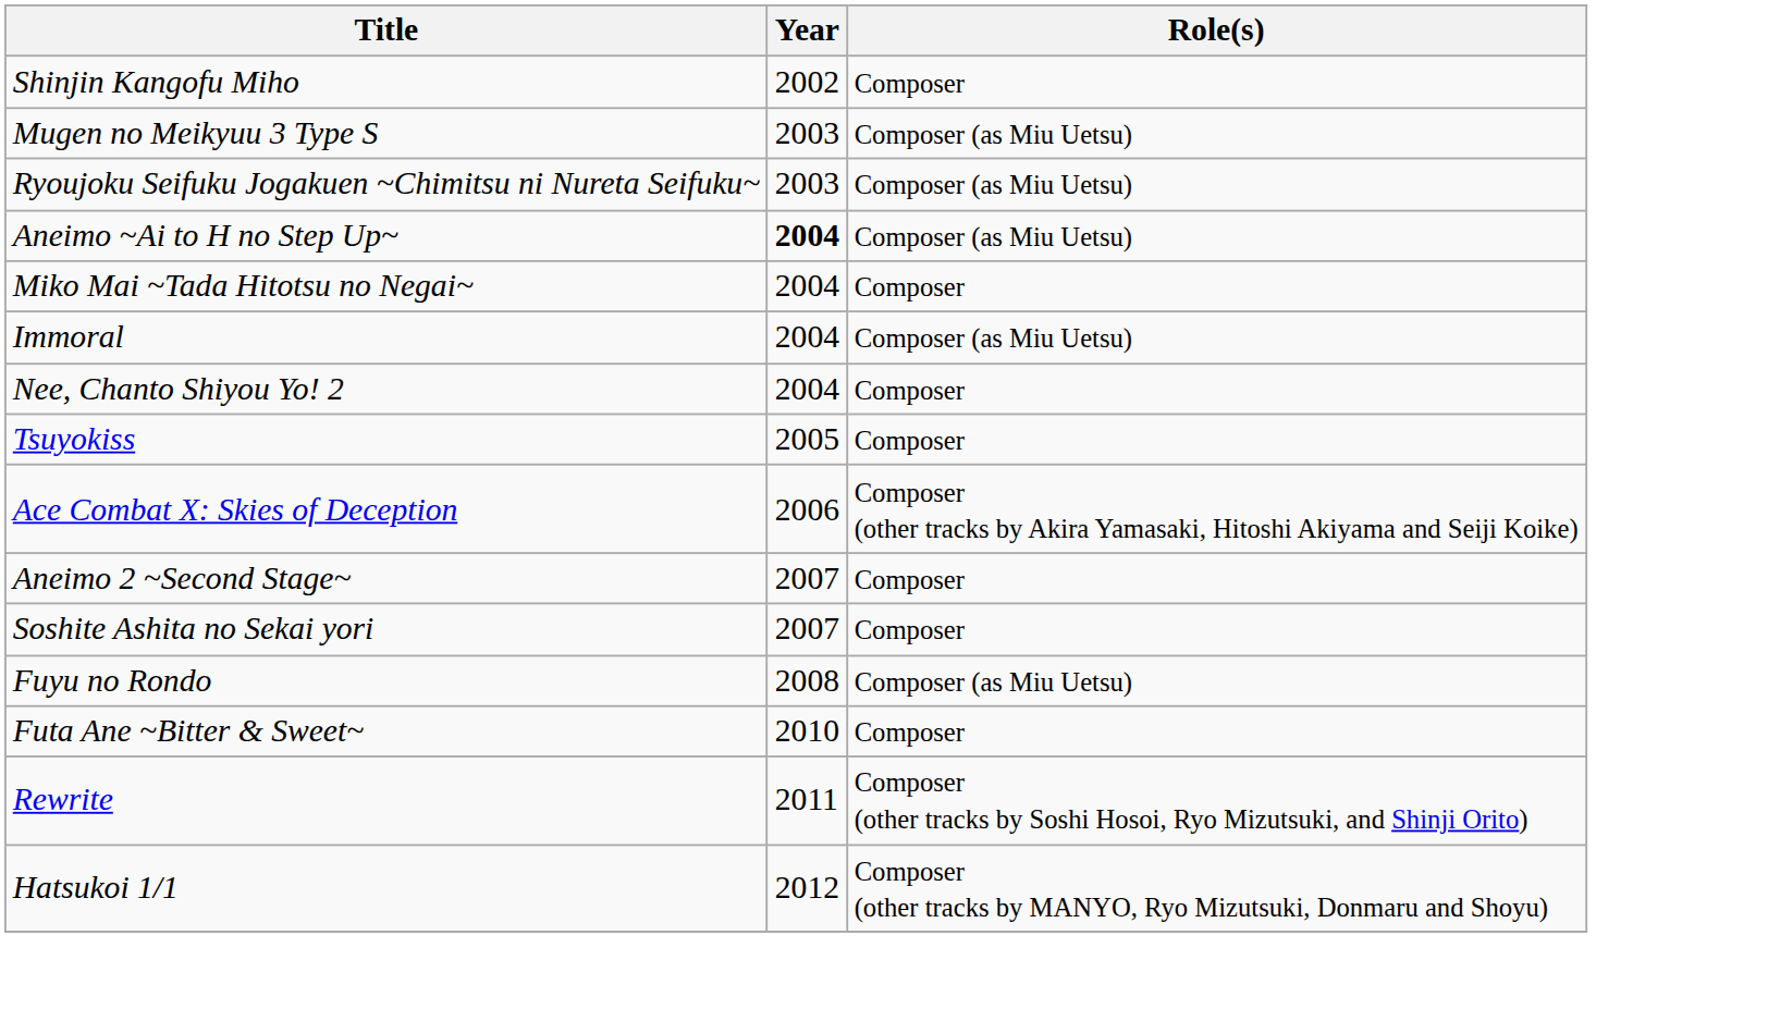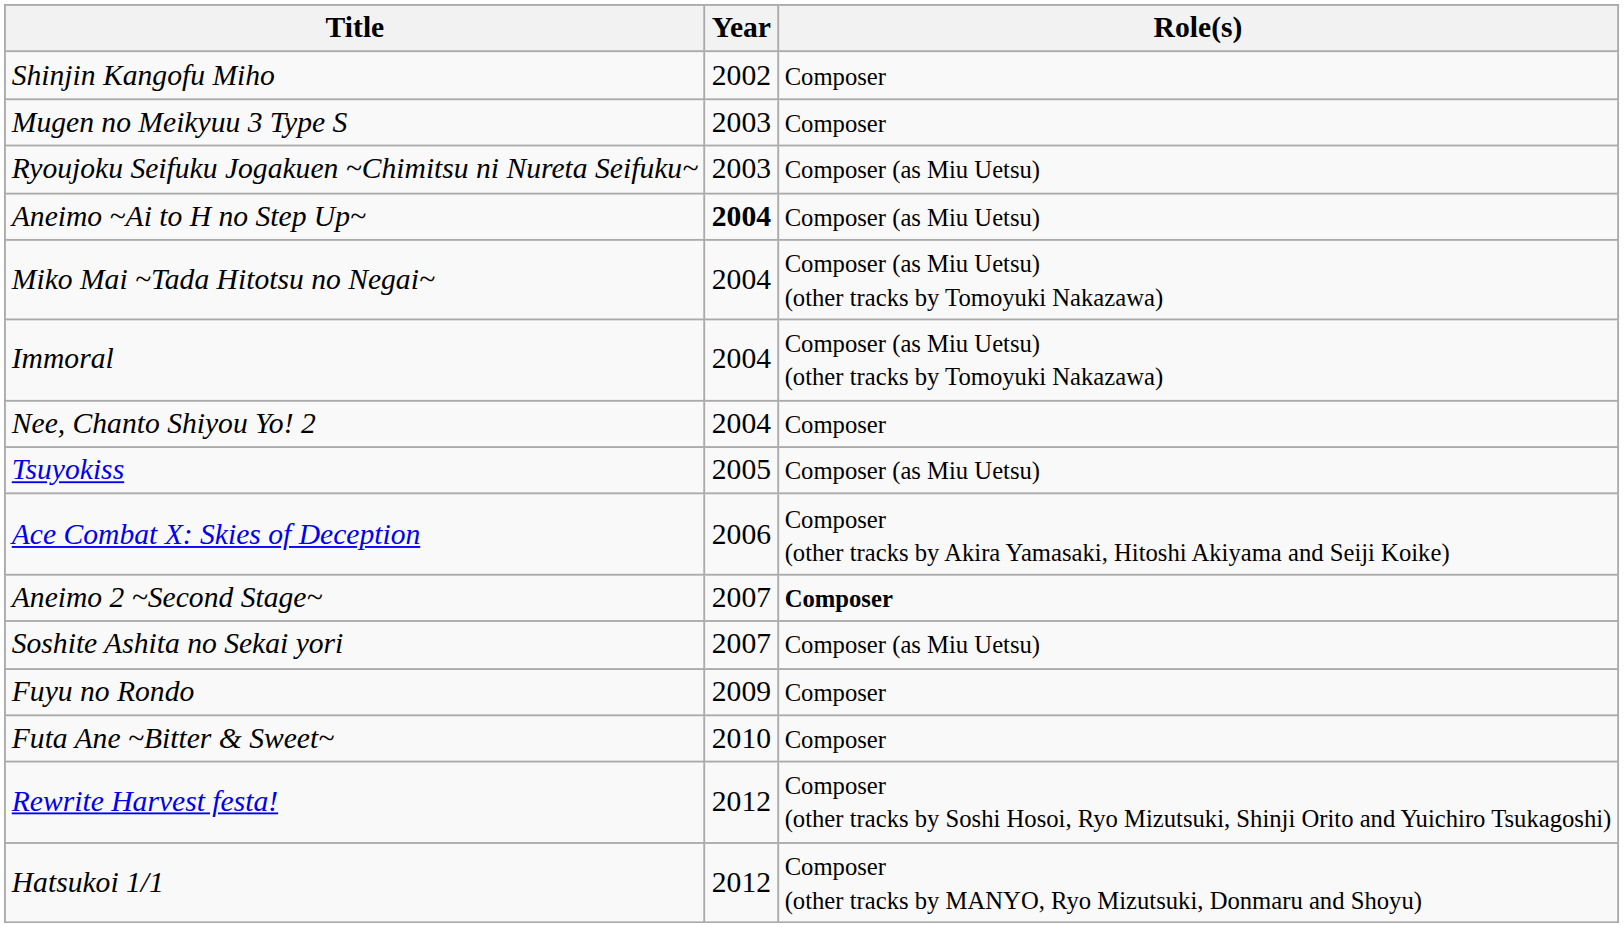 <table class="wikitable">
 <tr>
 <th>Title</th>
 <th>Year</th>
 <th>Role(s)</th>
 </tr>
 <tr>
 <td><em>Shinjin Kangofu Miho</em></td>
 <td>2002</td>
 <td><small>Composer</small></td>
 </tr>
 <tr>
 <td><em>Mugen no Meikyuu 3 Type S</em></td>
 <td>2003</td>
-<td><small>Composer (as Miu Uetsu)</small></td>
+<td><small>Composer</small></td>
 </tr>
 <tr>
 <td><em>Ryoujoku Seifuku Jogakuen ~Chimitsu ni Nureta Seifuku~</em></td>
 <td>2003</td>
 <td><small>Composer (as Miu Uetsu)</small></td>
 </tr>
 <tr>
 <td><em>Aneimo ~Ai to H no Step Up~</em></td>
 <td><strong>2004</strong></td>
 <td><small>Composer (as Miu Uetsu)</small></td>
 </tr>
 <tr>
 <td><em>Miko Mai ~Tada Hitotsu no Negai~</em></td>
 <td>2004</td>
-<td><small>Composer</small></td>
+<td><small>Composer (as Miu Uetsu)<br>(other tracks by Tomoyuki Nakazawa)</small></td>
 </tr>
 <tr>
 <td><em>Immoral</em></td>
 <td>2004</td>
-<td><small>Composer (as Miu Uetsu)</small></td>
+<td><small>Composer (as Miu Uetsu)<br>(other tracks by Tomoyuki Nakazawa)</small></td>
 </tr>
 <tr>
 <td><em>Nee, Chanto Shiyou Yo! 2</em></td>
 <td>2004</td>
 <td><small>Composer</small></td>
 </tr>
 <tr>
 <td><em><a href='#'>Tsuyokiss</a></em></td>
 <td>2005</td>
-<td><small>Composer</small></td>
+<td><small>Composer (as Miu Uetsu)</small></td>
 </tr>
 <tr>
 <td><em><a href='#'>Ace Combat X: Skies of Deception</a></em></td>
 <td>2006</td>
 <td><small>Composer<br>(other tracks by Akira Yamasaki, Hitoshi Akiyama and Seiji Koike)</small></td>
 </tr>
 <tr>
 <td><em>Aneimo 2 ~Second Stage~</em></td>
 <td>2007</td>
-<td><small>Composer</small></td>
+<td><strong><small>Composer</small></strong></td>
 </tr>
 <tr>
 <td><em>Soshite Ashita no Sekai yori</em></td>
 <td>2007</td>
-<td><small>Composer</small></td>
+<td><small>Composer (as Miu Uetsu)</small></td>
 </tr>
 <tr>
 <td><em>Fuyu no Rondo</em></td>
-<td>2008</td>
-<td><small>Composer (as Miu Uetsu)</small></td>
+<td>2009</td>
+<td><small>Composer</small></td>
 </tr>
 <tr>
 <td><em>Futa Ane ~Bitter & Sweet~</em></td>
 <td>2010</td>
 <td><small>Composer</small></td>
 </tr>
 <tr>
-<td><em><a href='#'>Rewrite</a></em></td>
-<td>2011</td>
-<td><small>Composer<br>(other tracks by Soshi Hosoi, Ryo Mizutsuki, and <a href='#'>Shinji Orito</a>)</small></td>
+<td><em><a href='#'>Rewrite Harvest festa!</a></em></td>
+<td>2012</td>
+<td><small>Composer<br>(other tracks by Soshi Hosoi, Ryo Mizutsuki, Shinji Orito and Yuichiro Tsukagoshi)</small></td>
 </tr>
 <tr>
 <td><em>Hatsukoi 1/1</em></td>
 <td>2012</td>
 <td><small>Composer<br>(other tracks by MANYO, Ryo Mizutsuki, Donmaru and Shoyu)</small></td>
 </tr>
 <tr>
 </tr>
 </table>
